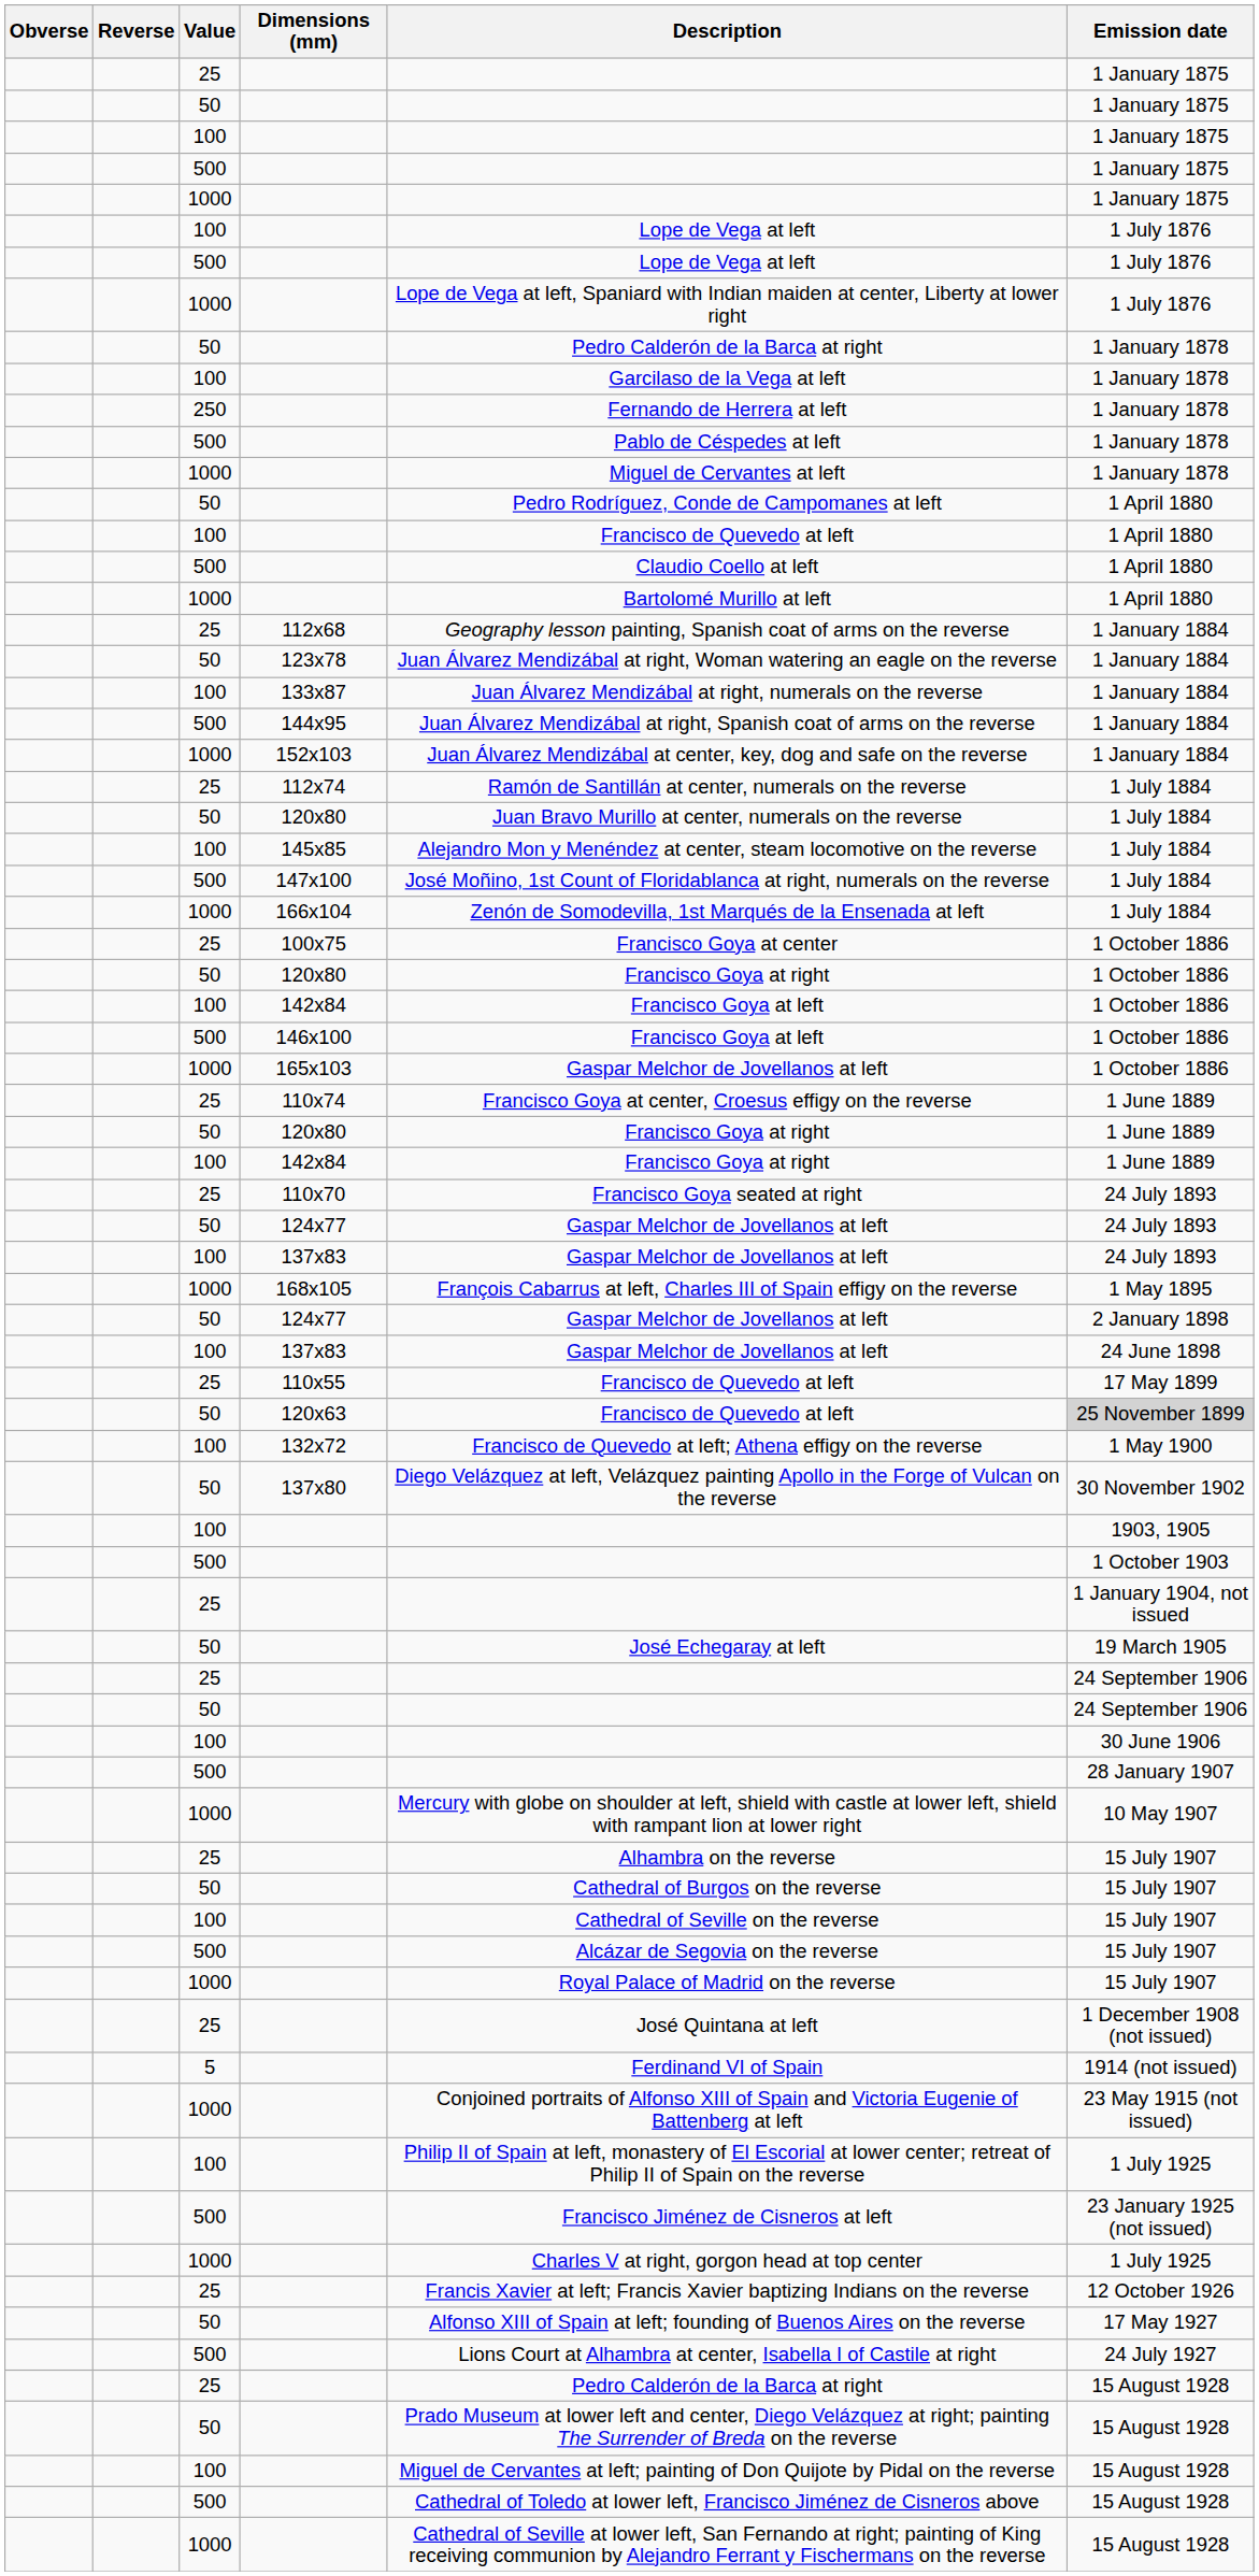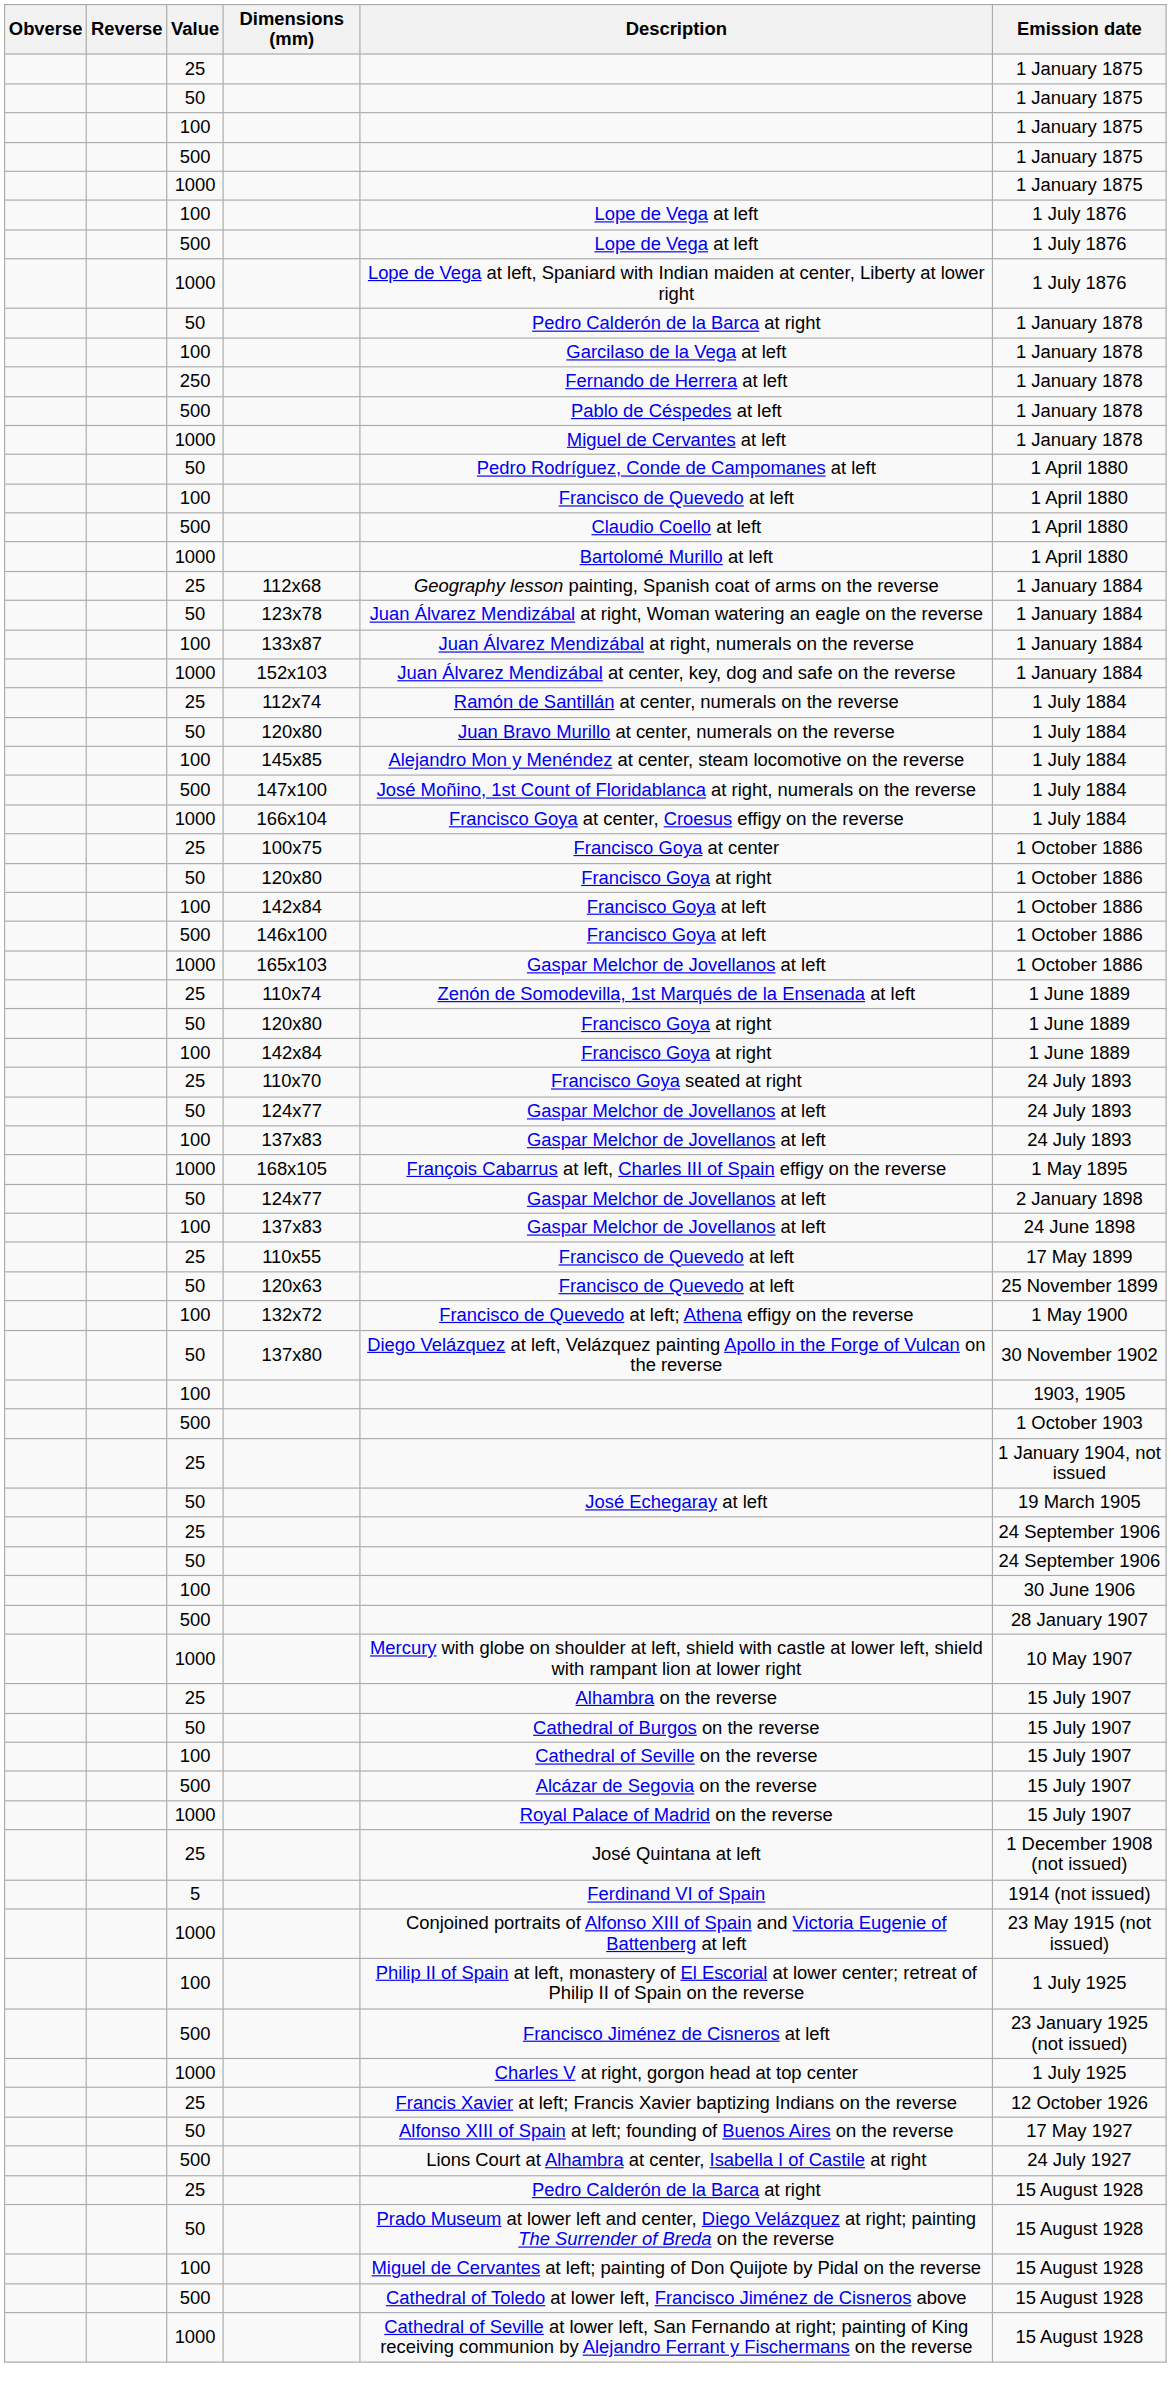 <table class="wikitable" style="width: 80%; text-align: center;">
 <tr>
 <th scope="col">Obverse</th>
 <th scope="col">Reverse</th>
 <th scope="col">Value</th>
 <th scope="col">Dimensions (mm)</th>
 <th scope="col">Description</th>
 <th scope="col">Emission date</th>
 </tr>
 <tr>
 <td></td>
 <td></td>
 <td>25</td>
 <td></td>
 <td></td>
 <td>1 January 1875</td>
 </tr>
 <tr>
 <td></td>
 <td></td>
 <td>50</td>
 <td></td>
 <td></td>
 <td>1 January 1875</td>
 </tr>
 <tr>
 <td></td>
 <td></td>
 <td>100</td>
 <td></td>
 <td></td>
 <td>1 January 1875</td>
 </tr>
 <tr>
 <td></td>
 <td></td>
 <td>500</td>
 <td></td>
 <td></td>
 <td>1 January 1875</td>
 </tr>
 <tr>
 <td></td>
 <td></td>
 <td>1000</td>
 <td></td>
 <td></td>
 <td>1 January 1875</td>
 </tr>
 <tr>
 <td></td>
 <td></td>
 <td>100</td>
 <td></td>
 <td><a href='#'>Lope de Vega</a> at left</td>
 <td>1 July 1876</td>
 </tr>
 <tr>
 <td></td>
 <td></td>
 <td>500</td>
 <td></td>
 <td><a href='#'>Lope de Vega</a> at left</td>
 <td>1 July 1876</td>
 </tr>
 <tr>
 <td></td>
 <td></td>
 <td>1000</td>
 <td></td>
 <td><a href='#'>Lope de Vega</a> at left, Spaniard with Indian maiden at center, Liberty at lower right</td>
 <td>1 July 1876</td>
 </tr>
 <tr>
 <td></td>
 <td></td>
 <td>50</td>
 <td></td>
 <td><a href='#'>Pedro Calderón de la Barca</a> at right</td>
 <td>1 January 1878</td>
 </tr>
 <tr>
 <td></td>
 <td></td>
 <td>100</td>
 <td></td>
 <td><a href='#'>Garcilaso de la Vega</a> at left</td>
 <td>1 January 1878</td>
 </tr>
 <tr>
 <td></td>
 <td></td>
 <td>250</td>
 <td></td>
 <td><a href='#'>Fernando de Herrera</a> at left</td>
 <td>1 January 1878</td>
 </tr>
 <tr>
 <td></td>
 <td></td>
 <td>500</td>
 <td></td>
 <td><a href='#'>Pablo de Céspedes</a> at left</td>
 <td>1 January 1878</td>
 </tr>
 <tr>
 <td></td>
 <td></td>
 <td>1000</td>
 <td></td>
 <td><a href='#'>Miguel de Cervantes</a> at left</td>
 <td>1 January 1878</td>
 </tr>
 <tr>
 <td></td>
 <td></td>
 <td>50</td>
 <td></td>
 <td><a href='#'>Pedro Rodríguez, Conde de Campomanes</a> at left</td>
 <td>1 April 1880</td>
 </tr>
 <tr>
 <td></td>
 <td></td>
 <td>100</td>
 <td></td>
 <td><a href='#'>Francisco de Quevedo</a> at left</td>
 <td>1 April 1880</td>
 </tr>
 <tr>
 <td></td>
 <td></td>
 <td>500</td>
 <td></td>
 <td><a href='#'>Claudio Coello</a> at left</td>
 <td>1 April 1880</td>
 </tr>
 <tr>
 <td></td>
 <td></td>
 <td>1000</td>
 <td></td>
 <td><a href='#'>Bartolomé Murillo</a> at left</td>
 <td>1 April 1880</td>
 </tr>
 <tr>
 <td></td>
 <td></td>
 <td>25</td>
 <td>112x68</td>
 <td><em>Geography lesson</em> painting, Spanish coat of arms on the reverse</td>
 <td>1 January 1884</td>
 </tr>
 <tr>
 <td></td>
 <td></td>
 <td>50</td>
 <td>123x78</td>
 <td><a href='#'>Juan Álvarez Mendizábal</a> at right, Woman watering an eagle on the reverse</td>
 <td>1 January 1884</td>
 </tr>
 <tr>
 <td></td>
 <td></td>
 <td>100</td>
 <td>133x87</td>
 <td><a href='#'>Juan Álvarez Mendizábal</a> at right, numerals on the reverse</td>
 <td>1 January 1884</td>
 </tr>
 <tr>
 <td></td>
 <td></td>
-<td>500</td>
-<td>144x95</td>
-<td><a href='#'>Juan Álvarez Mendizábal</a> at right, Spanish coat of arms on the reverse</td>
-<td>1 January 1884</td>
-</tr>
-<tr>
-<td></td>
-<td></td>
 <td>1000</td>
 <td>152x103</td>
 <td><a href='#'>Juan Álvarez Mendizábal</a> at center, key, dog and safe on the reverse</td>
 <td>1 January 1884</td>
 </tr>
 <tr>
 <td></td>
 <td></td>
 <td>25</td>
 <td>112x74</td>
 <td><a href='#'>Ramón de Santillán</a> at center, numerals on the reverse</td>
 <td>1 July 1884</td>
 </tr>
 <tr>
 <td></td>
 <td></td>
 <td>50</td>
 <td>120x80</td>
 <td><a href='#'>Juan Bravo Murillo</a> at center, numerals on the reverse</td>
 <td>1 July 1884</td>
 </tr>
 <tr>
 <td></td>
 <td></td>
 <td>100</td>
 <td>145x85</td>
 <td><a href='#'>Alejandro Mon y Menéndez</a> at center, steam locomotive on the reverse</td>
 <td>1 July 1884</td>
 </tr>
 <tr>
 <td></td>
 <td></td>
 <td>500</td>
 <td>147x100</td>
 <td><a href='#'>José Moñino, 1st Count of Floridablanca</a> at right, numerals on the reverse</td>
 <td>1 July 1884</td>
 </tr>
 <tr>
 <td></td>
 <td></td>
 <td>1000</td>
 <td>166x104</td>
-<td><a href='#'>Zenón de Somodevilla, 1st Marqués de la Ensenada</a> at left</td>
+<td><a href='#'>Francisco Goya</a> at center, <a href='#'>Croesus</a> effigy on the reverse</td>
 <td>1 July 1884</td>
 </tr>
 <tr>
 <td></td>
 <td></td>
 <td>25</td>
 <td>100x75</td>
 <td><a href='#'>Francisco Goya</a> at center</td>
 <td>1 October 1886</td>
 </tr>
 <tr>
 <td></td>
 <td></td>
 <td>50</td>
 <td>120x80</td>
 <td><a href='#'>Francisco Goya</a> at right</td>
 <td>1 October 1886</td>
 </tr>
 <tr>
 <td></td>
 <td></td>
 <td>100</td>
 <td>142x84</td>
 <td><a href='#'>Francisco Goya</a> at left</td>
 <td>1 October 1886</td>
 </tr>
 <tr>
 <td></td>
 <td></td>
 <td>500</td>
 <td>146x100</td>
 <td><a href='#'>Francisco Goya</a> at left</td>
 <td>1 October 1886</td>
 </tr>
 <tr>
 <td></td>
 <td></td>
 <td>1000</td>
 <td>165x103</td>
 <td><a href='#'>Gaspar Melchor de Jovellanos</a> at left</td>
 <td>1 October 1886</td>
 </tr>
 <tr>
 <td></td>
 <td></td>
 <td>25</td>
 <td>110x74</td>
-<td><a href='#'>Francisco Goya</a> at center, <a href='#'>Croesus</a> effigy on the reverse</td>
+<td><a href='#'>Zenón de Somodevilla, 1st Marqués de la Ensenada</a> at left</td>
 <td>1 June 1889</td>
 </tr>
 <tr>
 <td></td>
 <td></td>
 <td>50</td>
 <td>120x80</td>
 <td><a href='#'>Francisco Goya</a> at right</td>
 <td>1 June 1889</td>
 </tr>
 <tr>
 <td></td>
 <td></td>
 <td>100</td>
 <td>142x84</td>
 <td><a href='#'>Francisco Goya</a> at right</td>
 <td>1 June 1889</td>
 </tr>
 <tr>
 <td></td>
 <td></td>
 <td>25</td>
 <td>110x70</td>
 <td><a href='#'>Francisco Goya</a> seated at right</td>
 <td>24 July 1893</td>
 </tr>
 <tr>
 <td></td>
 <td></td>
 <td>50</td>
 <td>124x77</td>
 <td><a href='#'>Gaspar Melchor de Jovellanos</a> at left</td>
 <td>24 July 1893</td>
 </tr>
 <tr>
 <td></td>
 <td></td>
 <td>100</td>
 <td>137x83</td>
 <td><a href='#'>Gaspar Melchor de Jovellanos</a> at left</td>
 <td>24 July 1893</td>
 </tr>
 <tr>
 <td></td>
 <td></td>
 <td>1000</td>
 <td>168x105</td>
 <td><a href='#'>François Cabarrus</a> at left, <a href='#'>Charles III of Spain</a> effigy on the reverse</td>
 <td>1 May 1895</td>
 </tr>
 <tr>
 <td></td>
 <td></td>
 <td>50</td>
 <td>124x77</td>
 <td><a href='#'>Gaspar Melchor de Jovellanos</a> at left</td>
 <td>2 January 1898</td>
 </tr>
 <tr>
 <td></td>
 <td></td>
 <td>100</td>
 <td>137x83</td>
 <td><a href='#'>Gaspar Melchor de Jovellanos</a> at left</td>
 <td>24 June 1898</td>
 </tr>
 <tr>
 <td></td>
 <td></td>
 <td>25</td>
 <td>110x55</td>
 <td><a href='#'>Francisco de Quevedo</a> at left</td>
 <td>17 May 1899</td>
 </tr>
 <tr>
 <td></td>
 <td></td>
 <td>50</td>
 <td>120x63</td>
 <td><a href='#'>Francisco de Quevedo</a> at left</td>
-<td style="background: lightgrey;">25 November 1899</td>
+<td>25 November 1899</td>
 </tr>
 <tr>
 <td></td>
 <td></td>
 <td>100</td>
 <td>132x72</td>
 <td><a href='#'>Francisco de Quevedo</a> at left; <a href='#'>Athena</a> effigy on the reverse</td>
 <td>1 May 1900</td>
 </tr>
 <tr>
 <td></td>
 <td></td>
 <td>50</td>
 <td>137x80</td>
 <td><a href='#'>Diego Velázquez</a> at left, Velázquez painting <a href='#'>Apollo in the Forge of Vulcan</a> on the reverse</td>
 <td>30 November 1902</td>
 </tr>
 <tr>
 <td></td>
 <td></td>
 <td>100</td>
 <td></td>
 <td></td>
 <td>1903, 1905</td>
 </tr>
 <tr>
 <td></td>
 <td></td>
 <td>500</td>
 <td></td>
 <td></td>
 <td>1 October 1903</td>
 </tr>
 <tr>
 <td></td>
 <td></td>
 <td>25</td>
 <td></td>
 <td></td>
 <td>1 January 1904, not issued</td>
 </tr>
 <tr>
 <td></td>
 <td></td>
 <td>50</td>
 <td></td>
 <td><a href='#'>José Echegaray</a> at left</td>
 <td>19 March 1905</td>
 </tr>
 <tr>
 <td></td>
 <td></td>
 <td>25</td>
 <td></td>
 <td></td>
 <td>24 September 1906</td>
 </tr>
 <tr>
 <td></td>
 <td></td>
 <td>50</td>
 <td></td>
 <td></td>
 <td>24 September 1906</td>
 </tr>
 <tr>
 <td></td>
 <td></td>
 <td>100</td>
 <td></td>
 <td></td>
 <td>30 June 1906</td>
 </tr>
 <tr>
 <td></td>
 <td></td>
 <td>500</td>
 <td></td>
 <td></td>
 <td>28 January 1907</td>
 </tr>
 <tr>
 <td></td>
 <td></td>
 <td>1000</td>
 <td></td>
 <td><a href='#'>Mercury</a> with globe on shoulder at left, shield with castle at lower left, shield with rampant lion at lower right</td>
 <td>10 May 1907</td>
 </tr>
 <tr>
 <td></td>
 <td></td>
 <td>25</td>
 <td></td>
 <td><a href='#'>Alhambra</a> on the reverse</td>
 <td>15 July 1907</td>
 </tr>
 <tr>
 <td></td>
 <td></td>
 <td>50</td>
 <td></td>
 <td><a href='#'>Cathedral of Burgos</a> on the reverse</td>
 <td>15 July 1907</td>
 </tr>
 <tr>
 <td></td>
 <td></td>
 <td>100</td>
 <td></td>
 <td><a href='#'>Cathedral of Seville</a> on the reverse</td>
 <td>15 July 1907</td>
 </tr>
 <tr>
 <td></td>
 <td></td>
 <td>500</td>
 <td></td>
 <td><a href='#'>Alcázar de Segovia</a> on the reverse</td>
 <td>15 July 1907</td>
 </tr>
 <tr>
 <td></td>
 <td></td>
 <td>1000</td>
 <td></td>
 <td><a href='#'>Royal Palace of Madrid</a> on the reverse</td>
 <td>15 July 1907</td>
 </tr>
 <tr>
 <td></td>
 <td></td>
 <td>25</td>
 <td></td>
 <td>José Quintana at left</td>
 <td>1 December 1908 (not issued)</td>
 </tr>
 <tr>
 <td></td>
 <td></td>
 <td>5</td>
 <td></td>
 <td><a href='#'>Ferdinand VI of Spain</a></td>
 <td>1914 (not issued)</td>
 </tr>
 <tr>
 <td></td>
 <td></td>
 <td>1000</td>
 <td></td>
 <td>Conjoined portraits of <a href='#'>Alfonso XIII of Spain</a> and <a href='#'>Victoria Eugenie of Battenberg</a> at left</td>
 <td>23 May 1915 (not issued)</td>
 </tr>
 <tr>
 <td></td>
 <td></td>
 <td>100</td>
 <td></td>
 <td><a href='#'>Philip II of Spain</a> at left, monastery of <a href='#'>El Escorial</a> at lower center; retreat of Philip II of Spain on the reverse</td>
 <td>1 July 1925</td>
 </tr>
 <tr>
 <td></td>
 <td></td>
 <td>500</td>
 <td></td>
 <td><a href='#'>Francisco Jiménez de Cisneros</a> at left</td>
 <td>23 January 1925 (not issued)</td>
 </tr>
 <tr>
 <td></td>
 <td></td>
 <td>1000</td>
 <td></td>
 <td><a href='#'>Charles V</a> at right, gorgon head at top center</td>
 <td>1 July 1925</td>
 </tr>
 <tr>
 <td></td>
 <td></td>
 <td>25</td>
 <td></td>
 <td><a href='#'>Francis Xavier</a> at left; Francis Xavier baptizing Indians on the reverse</td>
 <td>12 October 1926</td>
 </tr>
 <tr>
 <td></td>
 <td></td>
 <td>50</td>
 <td></td>
 <td><a href='#'>Alfonso XIII of Spain</a> at left; founding of <a href='#'>Buenos Aires</a> on the reverse</td>
 <td>17 May 1927</td>
 </tr>
 <tr>
 <td></td>
 <td></td>
 <td>500</td>
 <td></td>
 <td>Lions Court at <a href='#'>Alhambra</a> at center, <a href='#'>Isabella I of Castile</a> at right</td>
 <td>24 July 1927</td>
 </tr>
 <tr>
 <td></td>
 <td></td>
 <td>25</td>
 <td></td>
 <td><a href='#'>Pedro Calderón de la Barca</a> at right</td>
 <td>15 August 1928</td>
 </tr>
 <tr>
 <td></td>
 <td></td>
 <td>50</td>
 <td></td>
 <td><a href='#'>Prado Museum</a> at lower left and center, <a href='#'>Diego Velázquez</a> at right; painting <em><a href='#'>The Surrender of Breda</a></em> on the reverse</td>
 <td>15 August 1928</td>
 </tr>
 <tr>
 <td></td>
 <td></td>
 <td>100</td>
 <td></td>
 <td><a href='#'>Miguel de Cervantes</a> at left; painting of Don Quijote by Pidal on the reverse</td>
 <td>15 August 1928</td>
 </tr>
 <tr>
 <td></td>
 <td></td>
 <td>500</td>
 <td></td>
 <td><a href='#'>Cathedral of Toledo</a> at lower left, <a href='#'>Francisco Jiménez de Cisneros</a> above</td>
 <td>15 August 1928</td>
 </tr>
 <tr>
 <td></td>
 <td></td>
 <td>1000</td>
 <td></td>
 <td><a href='#'>Cathedral of Seville</a> at lower left, San Fernando at right; painting of King receiving communion by <a href='#'>Alejandro Ferrant y Fischermans</a> on the reverse</td>
 <td>15 August 1928</td>
 </tr>
 </table>
